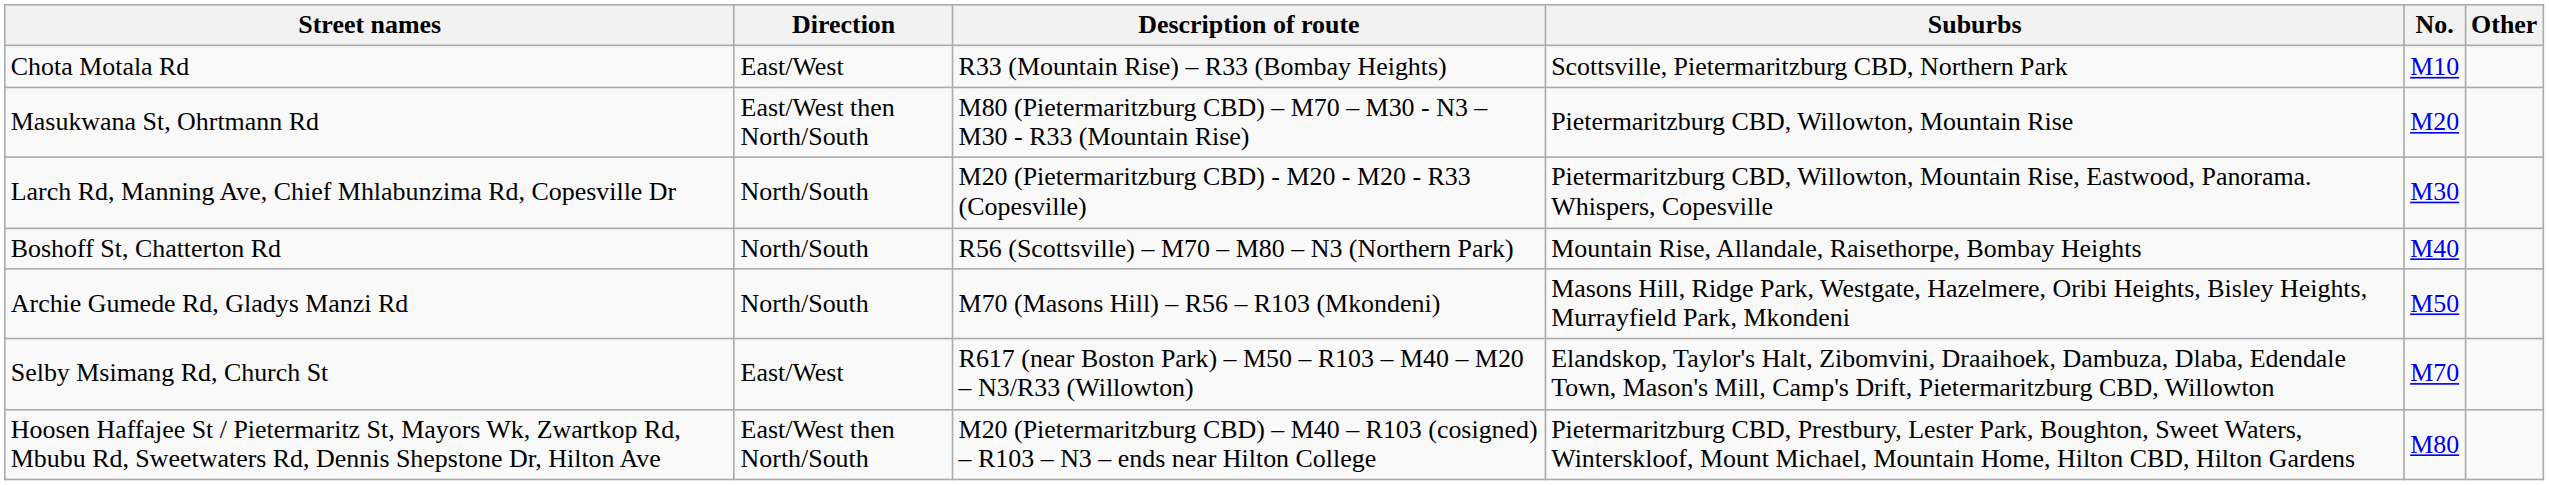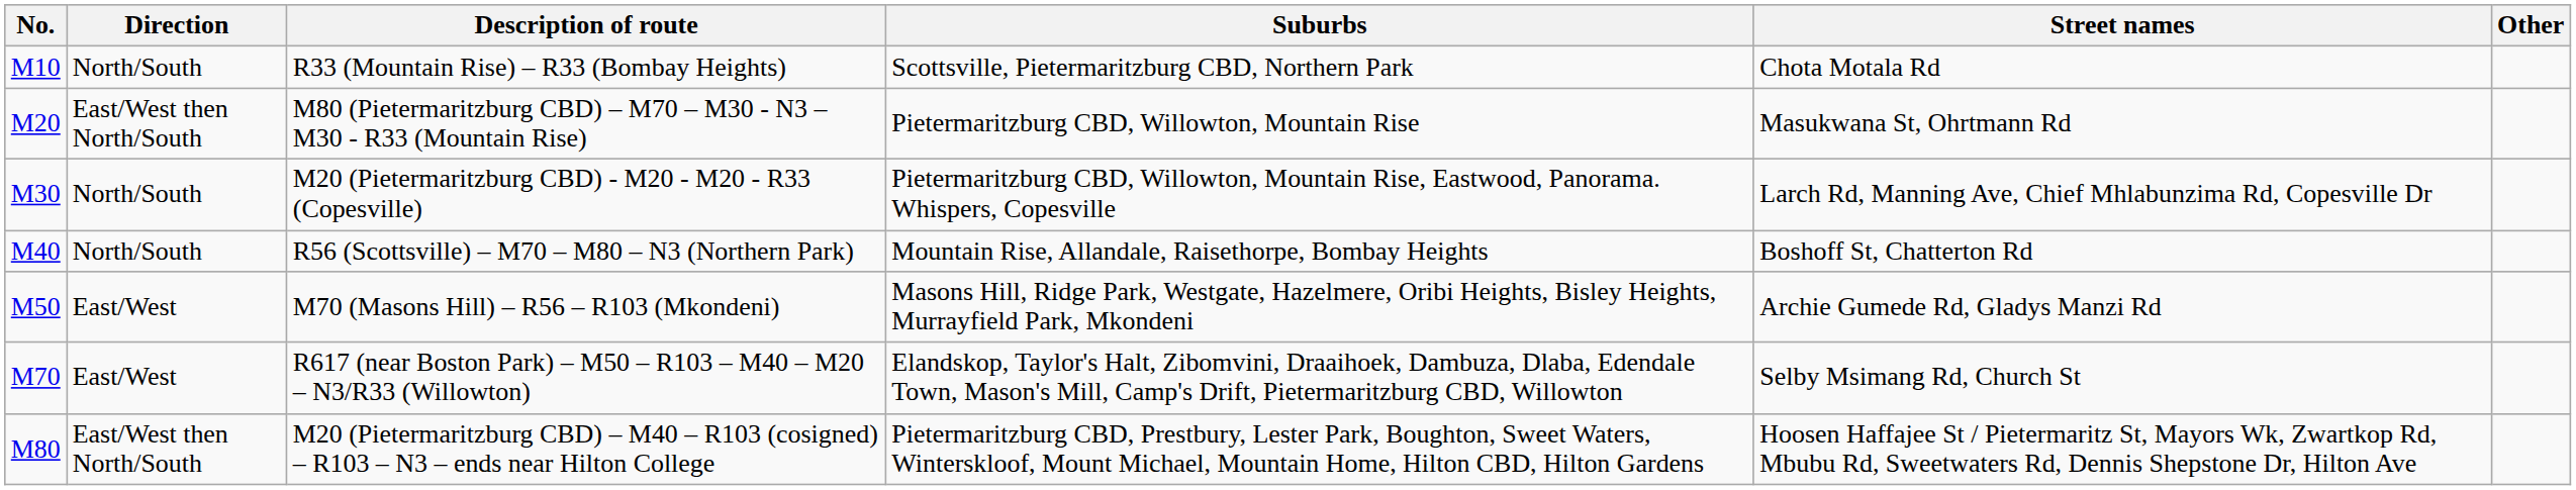 <table class="wikitable">
 <tr>
-<th>Street names</th>
+<th>No.</th>
 <th>Direction</th>
 <th>Description of route</th>
 <th>Suburbs</th>
-<th>No.</th>
+<th>Street names</th>
 <th>Other</th>
 </tr>
 <tr>
-<td>Chota Motala Rd</td>
-<td>East/West</td>
+<td><a href='#'>M10</a></td>
+<td>North/South</td>
 <td>R33 (Mountain Rise) – R33 (Bombay Heights)</td>
 <td>Scottsville, Pietermaritzburg CBD, Northern Park</td>
-<td><a href='#'>M10</a></td>
+<td>Chota Motala Rd</td>
 <td></td>
 </tr>
 <tr>
-<td>Masukwana St, Ohrtmann Rd</td>
+<td><a href='#'>M20</a></td>
 <td>East/West then North/South</td>
 <td>M80 (Pietermaritzburg CBD) – M70 – M30 - N3 – M30 - R33 (Mountain Rise)</td>
 <td>Pietermaritzburg CBD, Willowton, Mountain Rise</td>
-<td><a href='#'>M20</a></td>
+<td>Masukwana St, Ohrtmann Rd</td>
 <td></td>
 </tr>
 <tr>
-<td>Larch Rd, Manning Ave, Chief Mhlabunzima Rd, Copesville Dr</td>
+<td><a href='#'>M30</a></td>
 <td>North/South</td>
 <td>M20 (Pietermaritzburg CBD) - M20 - M20 - R33 (Copesville)</td>
 <td>Pietermaritzburg CBD, Willowton, Mountain Rise, Eastwood, Panorama. Whispers, Copesville</td>
-<td><a href='#'>M30</a></td>
+<td>Larch Rd, Manning Ave, Chief Mhlabunzima Rd, Copesville Dr</td>
 <td></td>
 </tr>
 <tr>
-<td>Boshoff St, Chatterton Rd</td>
+<td><a href='#'>M40</a></td>
 <td>North/South</td>
 <td>R56 (Scottsville) – M70 – M80 – N3 (Northern Park)</td>
 <td>Mountain Rise, Allandale, Raisethorpe, Bombay Heights</td>
-<td><a href='#'>M40</a></td>
+<td>Boshoff St, Chatterton Rd</td>
 <td></td>
 </tr>
 <tr>
-<td>Archie Gumede Rd, Gladys Manzi Rd</td>
-<td>North/South</td>
+<td><a href='#'>M50</a></td>
+<td>East/West</td>
 <td>M70 (Masons Hill) – R56 – R103 (Mkondeni)</td>
 <td>Masons Hill, Ridge Park, Westgate, Hazelmere, Oribi Heights, Bisley Heights, Murrayfield Park, Mkondeni</td>
-<td><a href='#'>M50</a></td>
+<td>Archie Gumede Rd, Gladys Manzi Rd</td>
 <td></td>
 </tr>
 <tr>
-<td>Selby Msimang Rd, Church St</td>
+<td><a href='#'>M70</a></td>
 <td>East/West</td>
 <td>R617 (near Boston Park) – M50 – R103 – M40 – M20 – N3/R33 (Willowton)</td>
 <td>Elandskop, Taylor's Halt, Zibomvini, Draaihoek, Dambuza, Dlaba, Edendale Town, Mason's Mill, Camp's Drift, Pietermaritzburg CBD, Willowton</td>
-<td><a href='#'>M70</a></td>
+<td>Selby Msimang Rd, Church St</td>
 <td></td>
 </tr>
 <tr>
-<td>Hoosen Haffajee St / Pietermaritz St, Mayors Wk, Zwartkop Rd, Mbubu Rd, Sweetwaters Rd, Dennis Shepstone Dr, Hilton Ave</td>
+<td><a href='#'>M80</a></td>
 <td>East/West then North/South</td>
 <td>M20 (Pietermaritzburg CBD) – M40 – R103 (cosigned) – R103 – N3 – ends near Hilton College</td>
 <td>Pietermaritzburg CBD, Prestbury, Lester Park, Boughton, Sweet Waters, Winterskloof, Mount Michael, Mountain Home, Hilton CBD, Hilton Gardens</td>
-<td><a href='#'>M80</a></td>
+<td>Hoosen Haffajee St / Pietermaritz St, Mayors Wk, Zwartkop Rd, Mbubu Rd, Sweetwaters Rd, Dennis Shepstone Dr, Hilton Ave</td>
 <td></td>
 </tr>
 </table>
